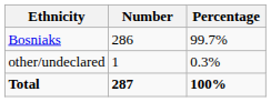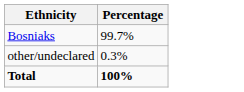 <table class="wikitable">
 <tr>
 <th width="100px">Ethnicity</th>
-<th width="80px">Number</th>
 <th width="80px">Percentage</th>
 </tr>
 <tr>
 <td><a href='#'>Bosniaks</a></td>
-<td>286</td>
 <td>99.7%</td>
 </tr>
 <tr>
 <td>other/undeclared</td>
-<td>1</td>
 <td>0.3%</td>
 </tr>
 <tr>
 <td><strong>Total</strong></td>
-<td><strong>287</strong></td>
 <td><strong>100%</strong></td>
 </tr>
 </table>
